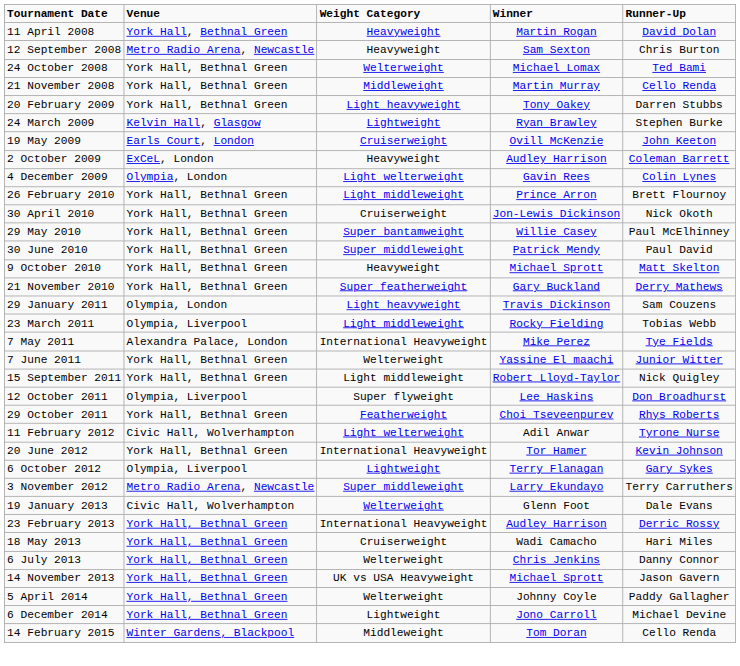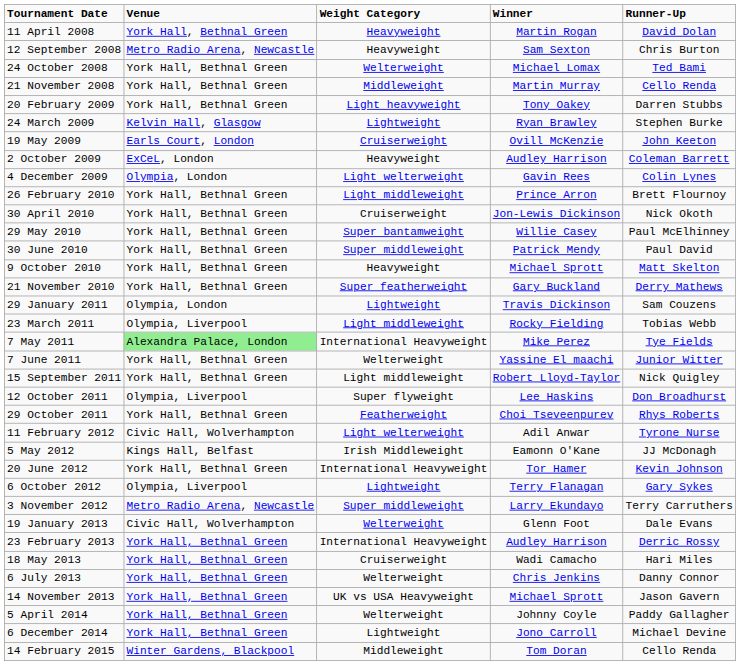 <table - class="wikitable">
 <tr>
 <td><strong>Tournament Date</strong></td>
 <td><strong>Venue</strong></td>
 <td><strong>Weight Category</strong></td>
 <td><strong>Winner</strong></td>
 <td><strong>Runner-Up</strong></td>
 </tr>
 <tr>
 <td>11 April 2008</td>
 <td><a href='#'>York Hall</a>, <a href='#'>Bethnal Green</a></td>
 <td align=center><a href='#'>Heavyweight</a></td>
 <td align=center><a href='#'>Martin Rogan</a></td>
 <td align=center><a href='#'>David Dolan</a></td>
 </tr>
 <tr>
 <td>12 September 2008</td>
 <td><a href='#'>Metro Radio Arena</a>, <a href='#'>Newcastle</a></td>
 <td align=center>Heavyweight</td>
 <td align=center><a href='#'>Sam Sexton</a></td>
 <td align=center>Chris Burton</td>
 </tr>
 <tr>
 <td>24 October 2008</td>
 <td>York Hall, Bethnal Green</td>
 <td align=center><a href='#'>Welterweight</a></td>
 <td align=center><a href='#'>Michael Lomax</a></td>
 <td align=center><a href='#'>Ted Bami</a></td>
 </tr>
 <tr>
 <td>21 November 2008</td>
 <td>York Hall, Bethnal Green</td>
 <td align=center><a href='#'>Middleweight</a></td>
 <td align=center><a href='#'>Martin Murray</a></td>
 <td align=center><a href='#'>Cello Renda</a></td>
 </tr>
 <tr>
 <td>20 February 2009</td>
 <td>York Hall, Bethnal Green</td>
 <td align=center><a href='#'>Light heavyweight</a></td>
 <td align=center><a href='#'>Tony Oakey</a></td>
 <td align=center>Darren Stubbs</td>
 </tr>
 <tr>
 <td>24 March 2009</td>
 <td><a href='#'>Kelvin Hall</a>, <a href='#'>Glasgow</a></td>
 <td align=center><a href='#'>Lightweight</a></td>
 <td align=center><a href='#'>Ryan Brawley</a></td>
 <td align=center>Stephen Burke</td>
 </tr>
 <tr>
 <td>19 May 2009</td>
 <td><a href='#'>Earls Court</a>, <a href='#'>London</a></td>
 <td align=center><a href='#'>Cruiserweight</a></td>
 <td align=center><a href='#'>Ovill McKenzie</a></td>
 <td align=center><a href='#'>John Keeton</a></td>
 </tr>
 <tr>
 <td>2 October 2009</td>
 <td><a href='#'>ExCeL</a>, London</td>
 <td align=center>Heavyweight</td>
 <td align=center><a href='#'>Audley Harrison</a></td>
 <td align=center><a href='#'>Coleman Barrett</a></td>
 </tr>
 <tr>
 <td>4 December 2009</td>
 <td><a href='#'>Olympia</a>, London</td>
 <td align=center><a href='#'>Light welterweight</a></td>
 <td align=center><a href='#'>Gavin Rees</a></td>
 <td align=center><a href='#'>Colin Lynes</a></td>
 </tr>
 <tr>
 <td>26 February 2010</td>
 <td>York Hall, Bethnal Green</td>
 <td align=center><a href='#'>Light middleweight</a></td>
 <td align=center><a href='#'>Prince Arron</a></td>
 <td align=center>Brett Flournoy</td>
 </tr>
 <tr>
 <td>30 April 2010</td>
 <td>York Hall, Bethnal Green</td>
 <td align=center>Cruiserweight</td>
 <td align=center><a href='#'>Jon-Lewis Dickinson</a></td>
 <td align=center>Nick Okoth</td>
 </tr>
 <tr>
 <td>29 May 2010</td>
 <td>York Hall, Bethnal Green</td>
 <td align=center><a href='#'>Super bantamweight</a></td>
 <td align=center><a href='#'>Willie Casey</a></td>
 <td align=center>Paul McElhinney</td>
 </tr>
 <tr>
 <td>30 June 2010</td>
 <td>York Hall, Bethnal Green</td>
 <td align=center><a href='#'>Super middleweight</a></td>
 <td align=center><a href='#'>Patrick Mendy</a></td>
 <td align=center>Paul David</td>
 </tr>
 <tr>
 <td>9 October 2010</td>
 <td>York Hall, Bethnal Green</td>
 <td align=center>Heavyweight</td>
 <td align=center><a href='#'>Michael Sprott</a></td>
 <td align=center><a href='#'>Matt Skelton</a></td>
 </tr>
 <tr>
 <td>21 November 2010</td>
 <td>York Hall, Bethnal Green</td>
 <td align=center><a href='#'>Super featherweight</a></td>
 <td align=center><a href='#'>Gary Buckland</a></td>
 <td align=center><a href='#'>Derry Mathews</a></td>
 </tr>
 <tr>
 <td>29 January 2011</td>
 <td>Olympia, London</td>
-<td align=center><a href='#'>Light heavyweight</a></td>
+<td align=center><a href='#'>Lightweight</a></td>
 <td align=center><a href='#'>Travis Dickinson</a></td>
 <td align=center>Sam Couzens</td>
 </tr>
 <tr>
 <td>23 March 2011</td>
 <td>Olympia, Liverpool</td>
 <td align=center><a href='#'>Light middleweight</a></td>
 <td align=center><a href='#'>Rocky Fielding</a></td>
 <td align=center>Tobias Webb</td>
 </tr>
 <tr>
 <td>7 May 2011</td>
-<td>Alexandra Palace, London</td>
+<td style="background: lightgreen;">Alexandra Palace, London</td>
 <td align=center>International Heavyweight</td>
 <td align=center><a href='#'>Mike Perez</a></td>
 <td align=center><a href='#'>Tye Fields</a></td>
 </tr>
 <tr>
 <td>7 June 2011</td>
 <td>York Hall, Bethnal Green</td>
 <td align=center>Welterweight</td>
 <td align=center><a href='#'>Yassine El maachi</a></td>
 <td align=center><a href='#'>Junior Witter</a></td>
 </tr>
 <tr>
 <td>15 September 2011</td>
 <td>York Hall, Bethnal Green</td>
 <td align=center>Light middleweight</td>
 <td align=center><a href='#'>Robert Lloyd-Taylor</a></td>
 <td align=center>Nick Quigley</td>
 </tr>
 <tr>
 <td>12 October 2011</td>
 <td>Olympia, Liverpool</td>
 <td align=center>Super flyweight</td>
 <td align=center><a href='#'>Lee Haskins</a></td>
 <td align=center><a href='#'>Don Broadhurst</a></td>
 </tr>
 <tr>
 <td>29 October 2011</td>
 <td>York Hall, Bethnal Green</td>
 <td align=center><a href='#'>Featherweight</a></td>
 <td align=center><a href='#'>Choi Tseveenpurev</a></td>
 <td align=center><a href='#'>Rhys Roberts</a></td>
 </tr>
 <tr>
 <td>11 February 2012</td>
 <td>Civic Hall, Wolverhampton</td>
 <td align=center><a href='#'>Light welterweight</a></td>
 <td align=center>Adil Anwar</td>
 <td align=center><a href='#'>Tyrone Nurse</a></td>
+</tr>
+<tr>
+<td>5 May 2012</td>
+<td>Kings Hall, Belfast</td>
+<td align=center>Irish Middleweight</td>
+<td align=center>Eamonn O'Kane</td>
+<td align=center>JJ McDonagh</td>
 </tr>
 <tr>
 <td>20 June 2012</td>
 <td>York Hall, Bethnal Green</td>
 <td align=center>International Heavyweight</td>
 <td align=center><a href='#'>Tor Hamer</a></td>
 <td align=center><a href='#'>Kevin Johnson</a></td>
 </tr>
 <tr>
 <td>6 October 2012</td>
 <td>Olympia, Liverpool</td>
 <td align=center><a href='#'>Lightweight</a></td>
 <td align=center><a href='#'>Terry Flanagan</a></td>
 <td align=center><a href='#'>Gary Sykes</a></td>
 </tr>
 <tr>
 <td>3 November 2012</td>
 <td><a href='#'>Metro Radio Arena</a>, <a href='#'>Newcastle</a></td>
 <td align=center><a href='#'>Super middleweight</a></td>
 <td align=center><a href='#'>Larry Ekundayo</a></td>
 <td align=center>Terry Carruthers</td>
 </tr>
 <tr>
 <td>19 January 2013</td>
 <td>Civic Hall, Wolverhampton</td>
 <td align=center><a href='#'>Welterweight</a></td>
 <td align=center>Glenn Foot</td>
 <td align=center>Dale Evans</td>
 </tr>
 <tr>
 <td>23 February 2013</td>
 <td><a href='#'>York Hall, Bethnal Green</a></td>
 <td align=center>International Heavyweight</td>
 <td align=center><a href='#'>Audley Harrison</a></td>
 <td align=center><a href='#'>Derric Rossy</a></td>
 </tr>
 <tr>
 <td>18 May 2013</td>
 <td><a href='#'>York Hall, Bethnal Green</a></td>
 <td align=center>Cruiserweight</td>
 <td align=center>Wadi Camacho</td>
 <td align=center>Hari Miles</td>
 </tr>
 <tr>
 <td>6 July 2013</td>
 <td><a href='#'>York Hall, Bethnal Green</a></td>
 <td align=center>Welterweight</td>
 <td align=center><a href='#'>Chris Jenkins</a></td>
 <td align=center>Danny Connor</td>
 </tr>
 <tr>
 <td>14 November 2013</td>
 <td><a href='#'>York Hall, Bethnal Green</a></td>
 <td align=center>UK vs USA Heavyweight</td>
 <td align=center><a href='#'>Michael Sprott</a></td>
 <td align=center>Jason Gavern</td>
 </tr>
 <tr>
 <td>5 April 2014</td>
 <td><a href='#'>York Hall, Bethnal Green</a></td>
 <td align=center>Welterweight</td>
 <td align=center>Johnny Coyle</td>
 <td align=center>Paddy Gallagher</td>
 </tr>
 <tr>
 <td>6 December 2014</td>
 <td><a href='#'>York Hall, Bethnal Green</a></td>
 <td align=center>Lightweight</td>
 <td align=center><a href='#'>Jono Carroll</a></td>
 <td align=center>Michael Devine</td>
 </tr>
 <tr>
 <td>14 February 2015</td>
 <td><a href='#'>Winter Gardens, Blackpool</a></td>
 <td align=center>Middleweight</td>
 <td align=center><a href='#'>Tom Doran</a></td>
 <td align=center>Cello Renda</td>
 </tr>
 </table>
